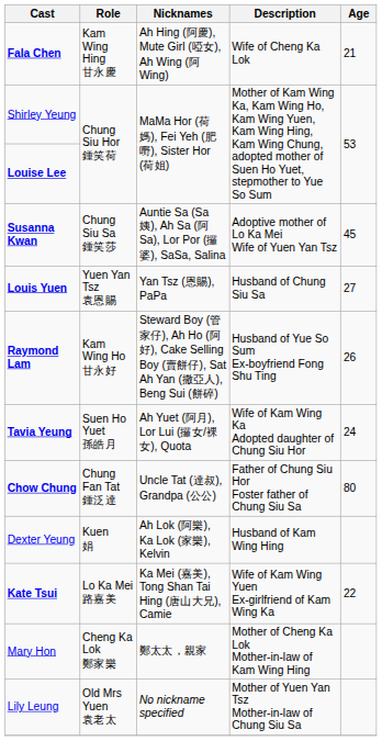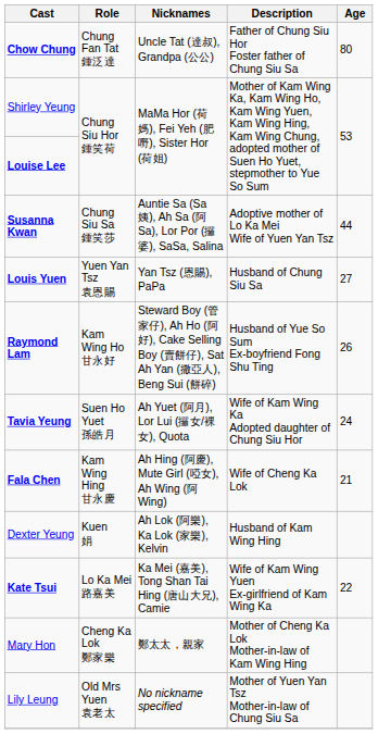 <table class="wikitable" width="60%">
 <tr>
 <th style="width:10%">Cast</th>
 <th style="width:10%">Role</th>
 <th style="width:15%">Nicknames</th>
 <th style="width:20%">Description</th>
 <th style="width:5%">Age</th>
 </tr>
 <tr>
-<td><strong><a href='#'>Fala Chen</a></strong></td>
-<td>Kam Wing Hing<br>甘永慶</td>
-<td>Ah Hing (阿慶), Mute Girl (啞女), Ah Wing (阿 Wing)</td>
-<td>Wife of Cheng Ka Lok</td>
-<td>21</td>
+<td><strong><a href='#'>Chow Chung</a></strong></td>
+<td>Chung Fan Tat<br>鍾泛達</td>
+<td>Uncle Tat (達叔), Grandpa (公公)</td>
+<td>Father of Chung Siu Hor<br>Foster father of Chung Siu Sa</td>
+<td>80</td>
 </tr>
 <tr>
 <td><a href='#'>Shirley Yeung</a></td>
 <td rowspan="2">Chung Siu Hor<br>鍾笑荷</td>
 <td rowspan="2">MaMa Hor  (荷媽), Fei Yeh (肥嘢), Sister Hor (荷姐)</td>
 <td rowspan="2">Mother of Kam Wing Ka, Kam Wing Ho, Kam Wing Yuen, Kam Wing Hing, Kam Wing Chung, adopted mother of Suen Ho Yuet, stepmother to Yue So Sum</td>
 <td rowspan="2">53</td>
 </tr>
 <tr>
 <td><strong><a href='#'>Louise Lee</a></strong></td>
 </tr>
 <tr>
 <td><strong><a href='#'>Susanna Kwan</a></strong></td>
 <td>Chung Siu Sa<br>鍾笑莎</td>
 <td>Auntie Sa (Sa姨), Ah Sa (阿Sa), Lor Por (攞婆), SaSa, Salina</td>
 <td>Adoptive mother of Lo Ka Mei<br>Wife of Yuen Yan Tsz</td>
-<td>45</td>
+<td>44</td>
 </tr>
 <tr>
 <td><strong><a href='#'>Louis Yuen</a></strong></td>
 <td>Yuen Yan Tsz<br>袁恩賜</td>
 <td>Yan Tsz (恩賜), PaPa</td>
 <td>Husband of Chung Siu Sa</td>
 <td>27</td>
 </tr>
 <tr>
 <td><strong><a href='#'>Raymond Lam</a></strong></td>
 <td>Kam Wing Ho<br>甘永好</td>
 <td>Steward Boy (管家仔), Ah Ho (阿好), Cake Selling Boy (賣餅仔), Sat Ah Yan (撒亞人), Beng Sui (餅碎)</td>
 <td>Husband of Yue So Sum<br>Ex-boyfriend Fong Shu Ting</td>
 <td>26</td>
 </tr>
 <tr>
 <td><strong><a href='#'>Tavia Yeung</a></strong></td>
 <td>Suen Ho Yuet<br>孫皓月</td>
 <td>Ah Yuet (阿月), Lor Lui (攞女/裸女), Quota</td>
 <td>Wife of Kam Wing Ka<br>Adopted daughter of Chung Siu Hor</td>
 <td>24</td>
 </tr>
 <tr>
-<td><strong><a href='#'>Chow Chung</a></strong></td>
-<td>Chung Fan Tat<br>鍾泛達</td>
-<td>Uncle Tat (達叔), Grandpa (公公)</td>
-<td>Father of Chung Siu Hor<br>Foster father of Chung Siu Sa</td>
-<td>80</td>
+<td><strong><a href='#'>Fala Chen</a></strong></td>
+<td>Kam Wing Hing<br>甘永慶</td>
+<td>Ah Hing (阿慶), Mute Girl (啞女), Ah Wing (阿 Wing)</td>
+<td>Wife of Cheng Ka Lok</td>
+<td>21</td>
 </tr>
 <tr>
 <td><a href='#'>Dexter Yeung</a></td>
 <td>Kuen<br>娟</td>
 <td>Ah Lok (阿樂), Ka Lok (家樂), Kelvin</td>
 <td>Husband of Kam Wing Hing</td>
 <td></td>
 </tr>
 <tr>
 <td><strong><a href='#'>Kate Tsui</a></strong></td>
 <td>Lo Ka Mei<br>路嘉美</td>
 <td>Ka Mei (嘉美), Tong Shan Tai Hing (唐山大兄), Camie</td>
 <td>Wife of Kam Wing Yuen<br> Ex-girlfriend of Kam Wing Ka</td>
 <td>22</td>
 </tr>
 <tr>
 <td><a href='#'>Mary Hon</a></td>
 <td>Cheng Ka Lok<br>鄭家樂</td>
 <td>鄭太太，親家</td>
 <td>Mother of Cheng Ka Lok<br>Mother-in-law of Kam Wing Hing</td>
 <td></td>
 </tr>
 <tr>
 <td><a href='#'>Lily Leung</a></td>
 <td>Old Mrs Yuen<br>袁老太</td>
 <td><em>No nickname specified</em></td>
 <td>Mother of Yuen Yan Tsz<br>Mother-in-law of Chung Siu Sa</td>
 <td></td>
 </tr>
 <tr>
 </tr>
 </table>
